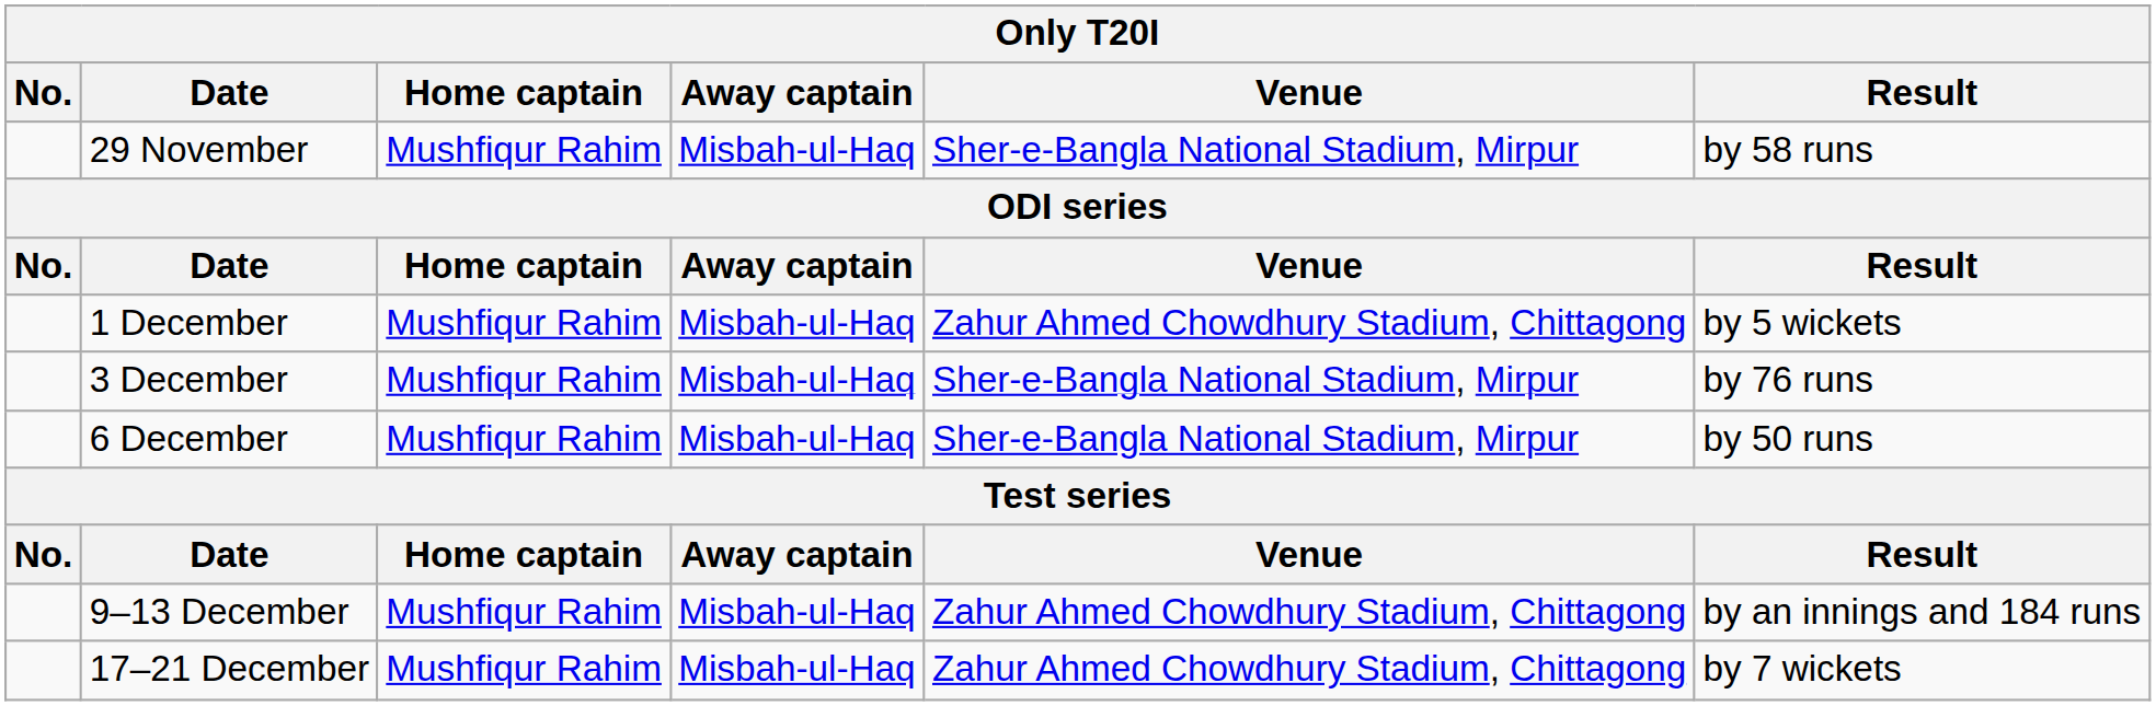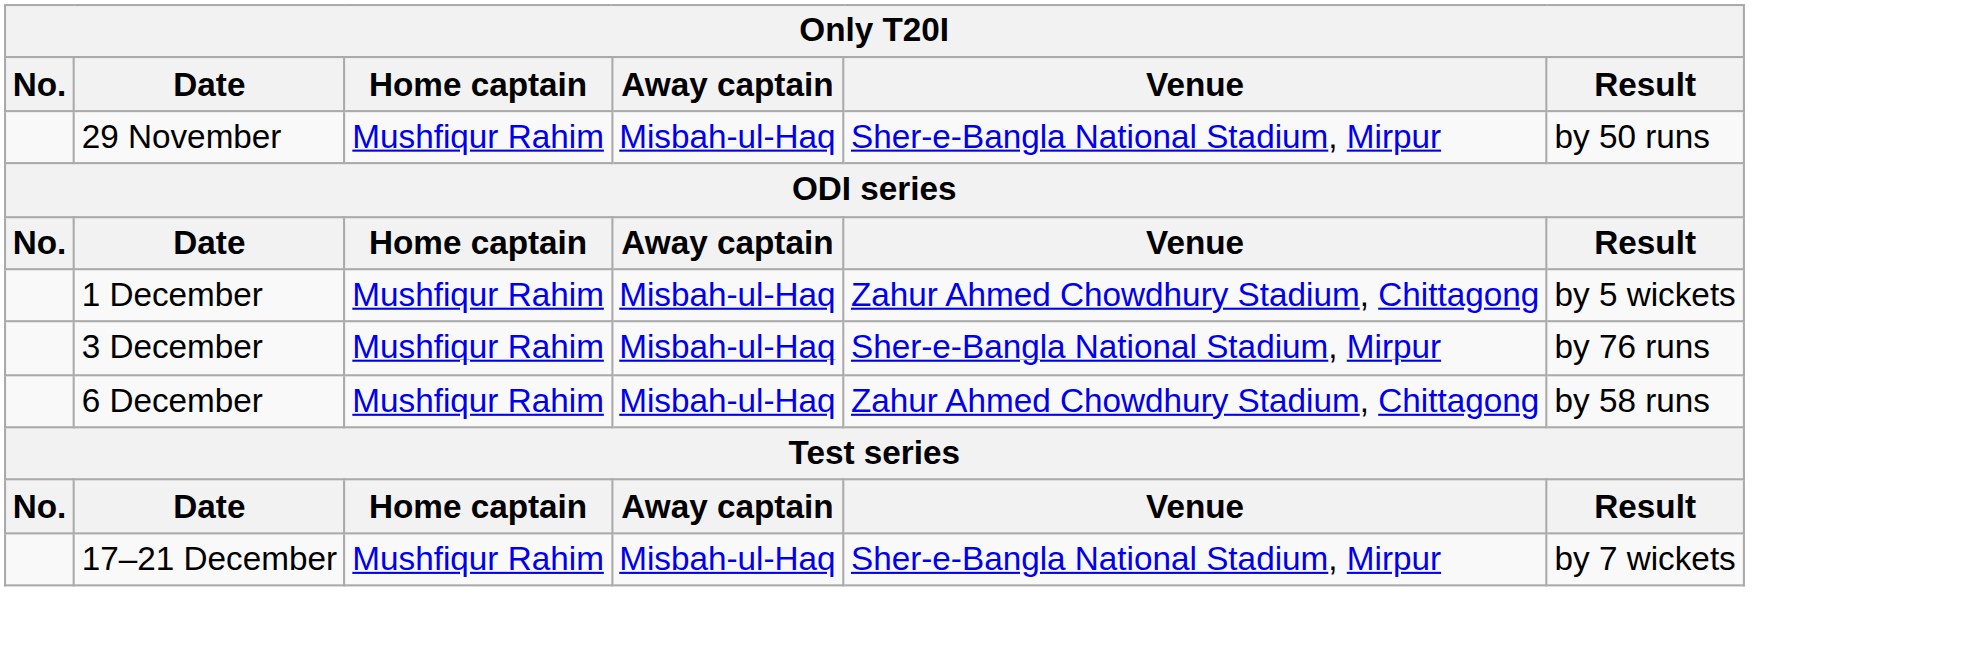 <table class="wikitable">
 <tr>
 <th colspan="6">Only T20I</th>
 </tr>
 <tr>
 <th>No.</th>
 <th>Date</th>
 <th>Home captain</th>
 <th>Away captain</th>
 <th>Venue</th>
 <th>Result</th>
 </tr>
 <tr>
 <td></td>
 <td>29 November</td>
 <td><a href='#'>Mushfiqur Rahim</a></td>
 <td><a href='#'>Misbah-ul-Haq</a></td>
 <td><a href='#'>Sher-e-Bangla National Stadium</a>, <a href='#'>Mirpur</a></td>
-<td> by 58 runs</td>
+<td> by 50 runs</td>
 </tr>
 <tr>
 <th colspan="6">ODI series</th>
 </tr>
 <tr>
 <th>No.</th>
 <th>Date</th>
 <th>Home captain</th>
 <th>Away captain</th>
 <th>Venue</th>
 <th>Result</th>
 </tr>
 <tr>
 <td></td>
 <td>1 December</td>
 <td><a href='#'>Mushfiqur Rahim</a></td>
 <td><a href='#'>Misbah-ul-Haq</a></td>
 <td><a href='#'>Zahur Ahmed Chowdhury Stadium</a>, <a href='#'>Chittagong</a></td>
 <td> by 5 wickets</td>
 </tr>
 <tr>
 <td></td>
 <td>3 December</td>
 <td><a href='#'>Mushfiqur Rahim</a></td>
 <td><a href='#'>Misbah-ul-Haq</a></td>
 <td><a href='#'>Sher-e-Bangla National Stadium</a>, <a href='#'>Mirpur</a></td>
 <td> by 76 runs</td>
 </tr>
 <tr>
 <td></td>
 <td>6 December</td>
 <td><a href='#'>Mushfiqur Rahim</a></td>
 <td><a href='#'>Misbah-ul-Haq</a></td>
-<td><a href='#'>Sher-e-Bangla National Stadium</a>, <a href='#'>Mirpur</a></td>
-<td> by 50 runs</td>
+<td><a href='#'>Zahur Ahmed Chowdhury Stadium</a>, <a href='#'>Chittagong</a></td>
+<td> by 58 runs</td>
 </tr>
 <tr>
 <th colspan="6">Test series</th>
 </tr>
 <tr>
 <th>No.</th>
 <th>Date</th>
 <th>Home captain</th>
 <th>Away captain</th>
 <th>Venue</th>
 <th>Result</th>
 </tr>
 <tr>
 <td></td>
-<td>9–13 December</td>
-<td><a href='#'>Mushfiqur Rahim</a></td>
-<td><a href='#'>Misbah-ul-Haq</a></td>
-<td><a href='#'>Zahur Ahmed Chowdhury Stadium</a>, <a href='#'>Chittagong</a></td>
-<td> by an innings and 184 runs</td>
-</tr>
-<tr>
-<td></td>
 <td>17–21 December</td>
 <td><a href='#'>Mushfiqur Rahim</a></td>
 <td><a href='#'>Misbah-ul-Haq</a></td>
-<td><a href='#'>Zahur Ahmed Chowdhury Stadium</a>, <a href='#'>Chittagong</a></td>
+<td><a href='#'>Sher-e-Bangla National Stadium</a>, <a href='#'>Mirpur</a></td>
 <td> by 7 wickets</td>
 </tr>
 </table>
